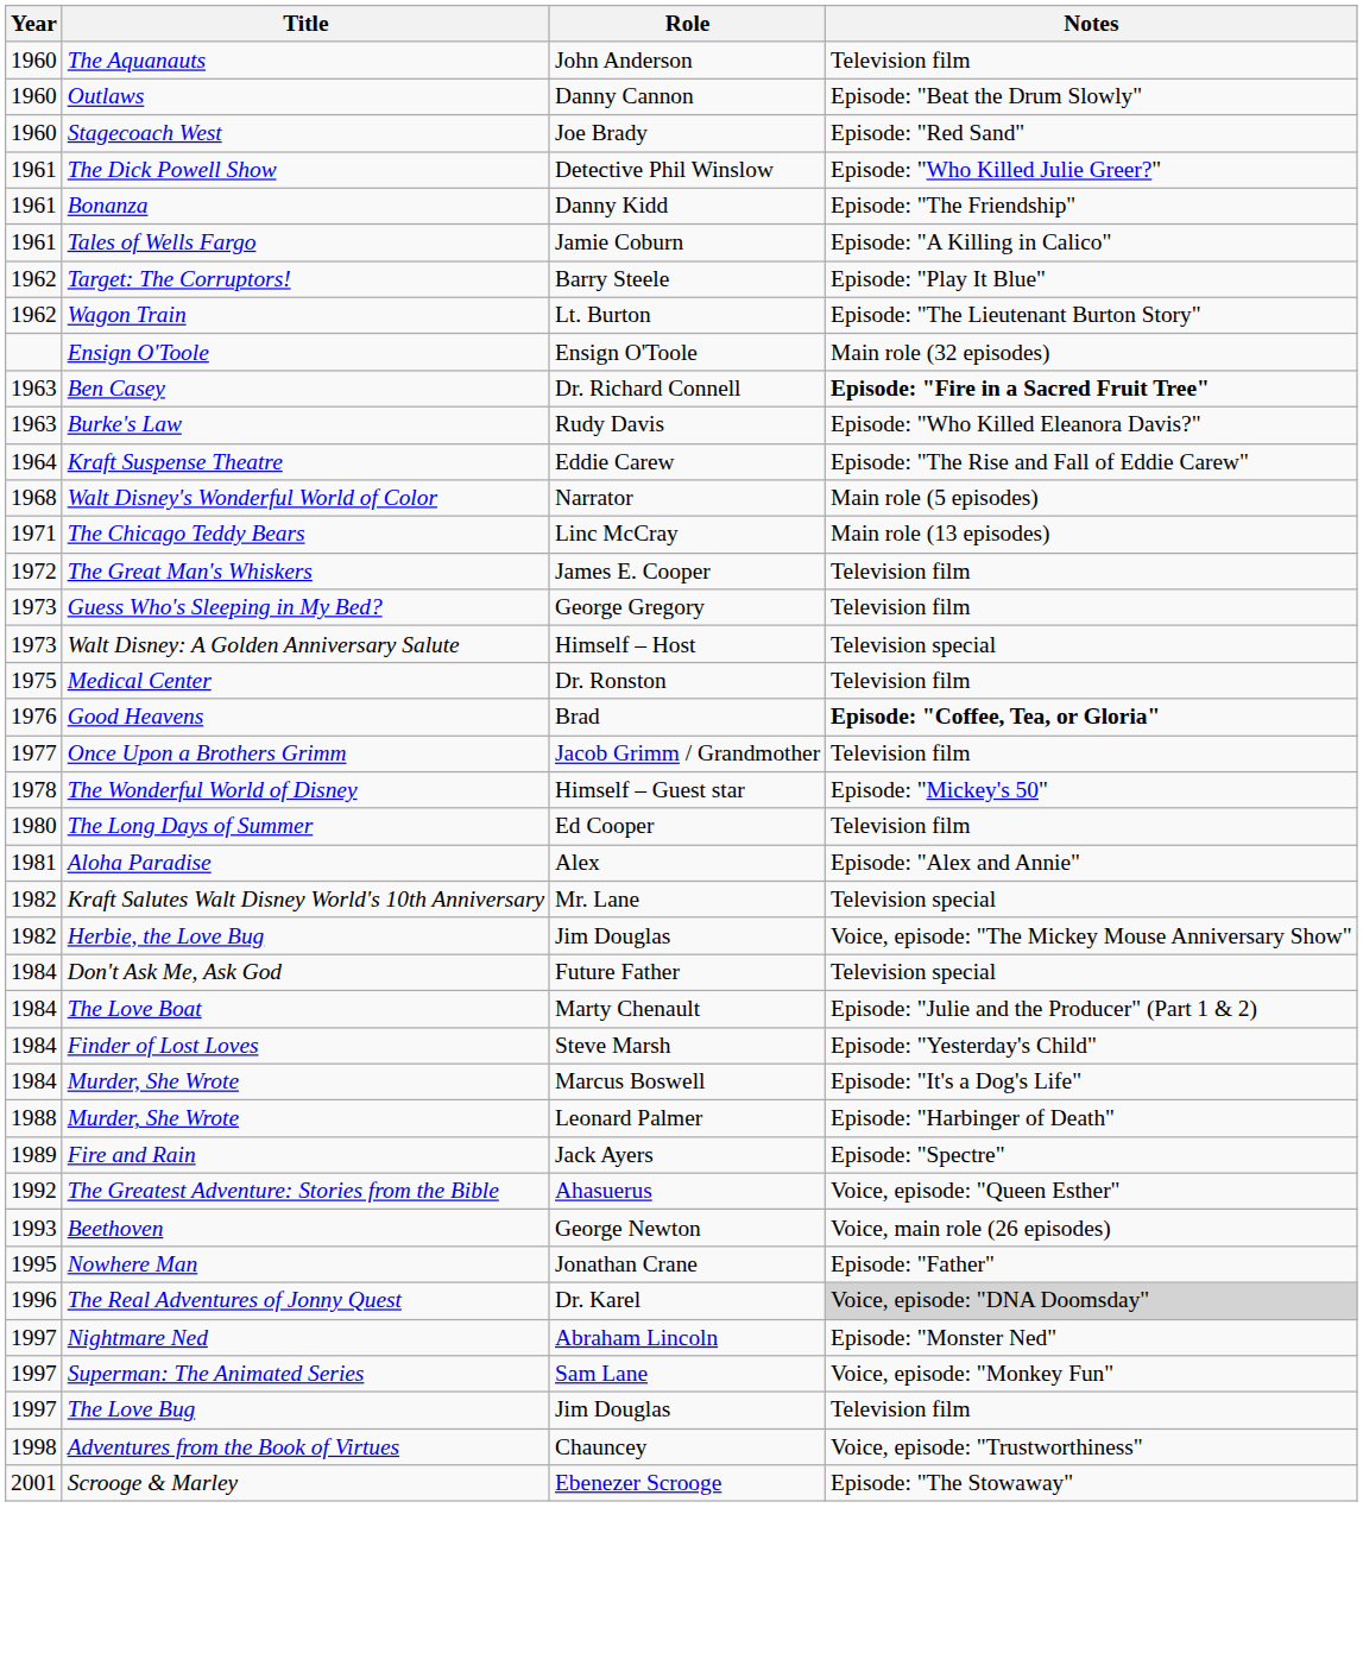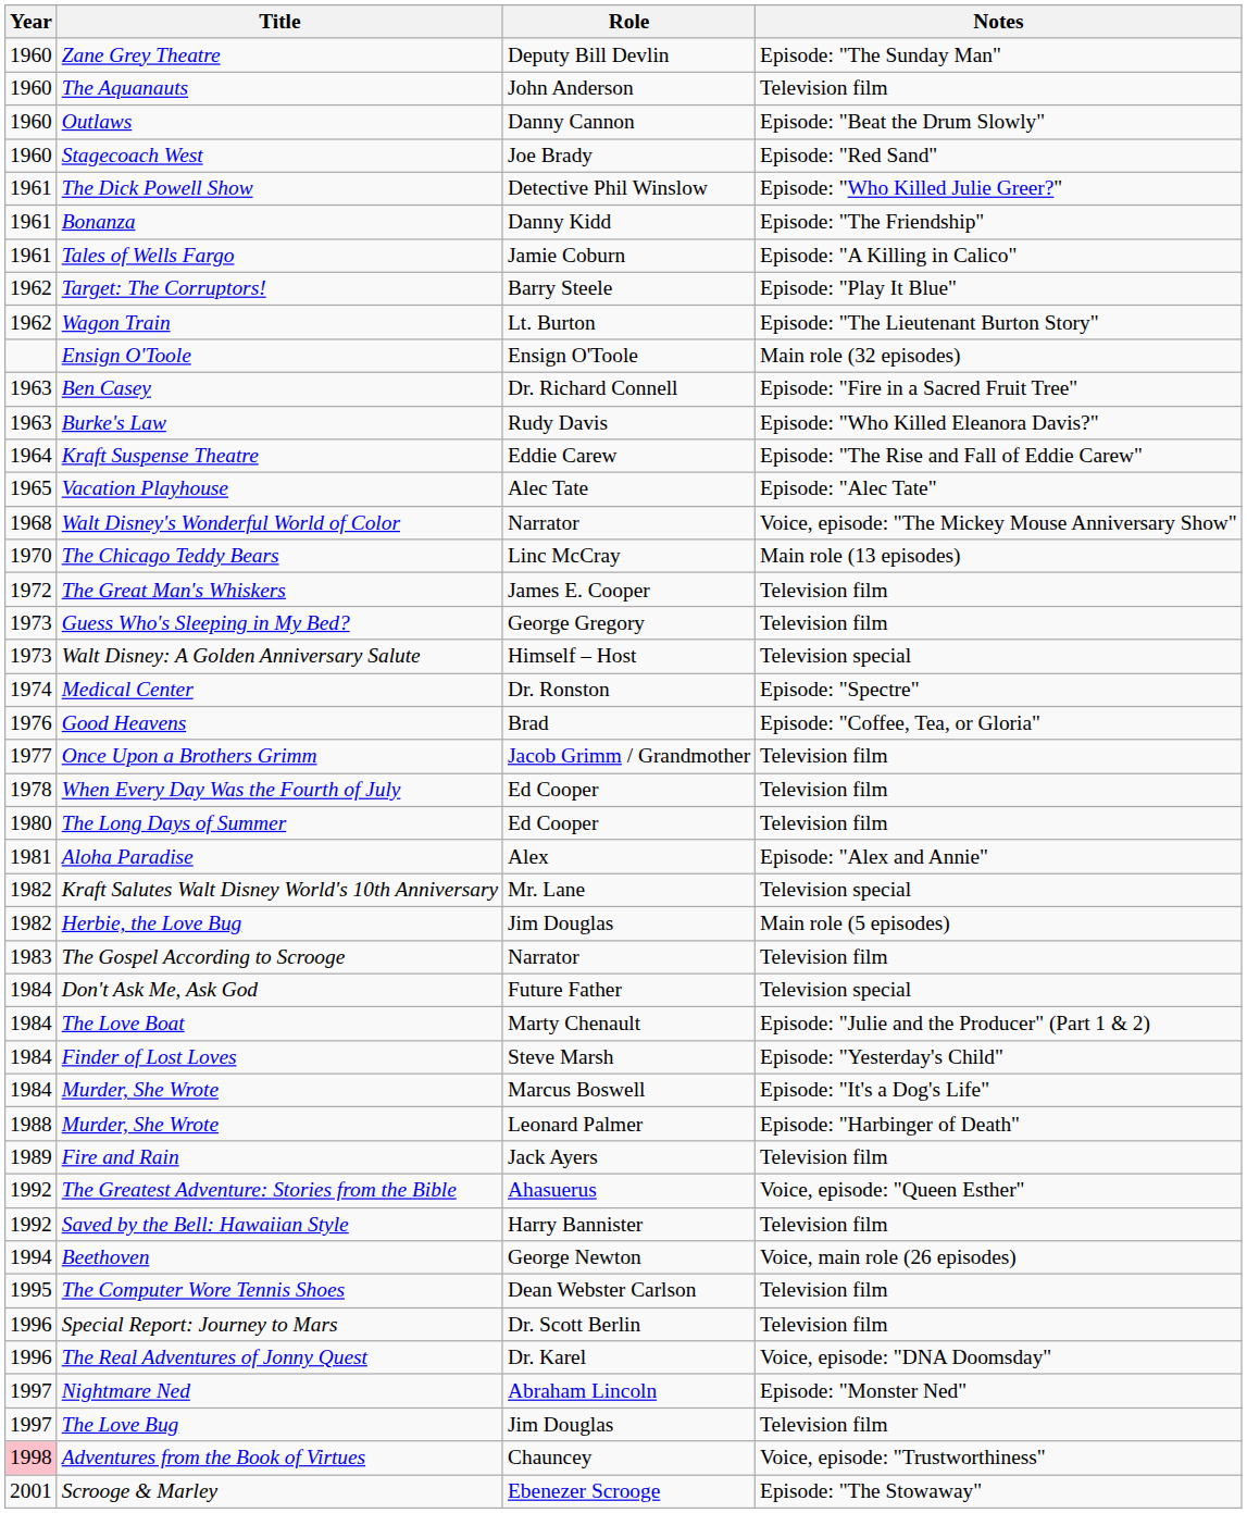 <table class="wikitable sortable">
 <tr>
 <th>Year</th>
 <th>Title</th>
 <th>Role</th>
 <th>Notes</th>
+</tr>
+<tr>
+<td>1960</td>
+<td><em><a href='#'>Zane Grey Theatre</a></em></td>
+<td>Deputy Bill Devlin</td>
+<td>Episode: "The Sunday Man"</td>
 </tr>
 <tr>
 <td>1960</td>
 <td><em><a href='#'>The Aquanauts</a></em></td>
 <td>John Anderson</td>
 <td>Television film</td>
 </tr>
 <tr>
 <td>1960</td>
 <td><em><a href='#'>Outlaws</a></em></td>
 <td>Danny Cannon</td>
 <td>Episode: "Beat the Drum Slowly"</td>
 </tr>
 <tr>
 <td>1960</td>
 <td><em><a href='#'>Stagecoach West</a></em></td>
 <td>Joe Brady</td>
 <td>Episode: "Red Sand"</td>
 </tr>
 <tr>
 <td>1961</td>
 <td><em><a href='#'>The Dick Powell Show</a></em></td>
 <td>Detective Phil Winslow</td>
 <td>Episode: "<a href='#'>Who Killed Julie Greer?</a>"</td>
 </tr>
 <tr>
 <td>1961</td>
 <td><em><a href='#'>Bonanza</a></em></td>
 <td>Danny Kidd</td>
 <td>Episode: "The Friendship"</td>
 </tr>
 <tr>
 <td>1961</td>
 <td><em><a href='#'>Tales of Wells Fargo</a></em></td>
 <td>Jamie Coburn</td>
 <td>Episode: "A Killing in Calico"</td>
 </tr>
 <tr>
 <td>1962</td>
 <td><em><a href='#'>Target: The Corruptors!</a></em></td>
 <td>Barry Steele</td>
 <td>Episode: "Play It Blue"</td>
 </tr>
 <tr>
 <td>1962</td>
 <td><em><a href='#'>Wagon Train</a></em></td>
 <td>Lt. Burton</td>
 <td>Episode: "The Lieutenant Burton Story"</td>
 </tr>
 <tr>
 <td></td>
 <td><em><a href='#'>Ensign O'Toole</a></em></td>
 <td>Ensign O'Toole</td>
 <td>Main role (32 episodes)</td>
 </tr>
 <tr>
 <td>1963</td>
 <td><em><a href='#'>Ben Casey</a></em></td>
 <td>Dr. Richard Connell</td>
-<td><strong>Episode: "Fire in a Sacred Fruit Tree"</strong></td>
+<td>Episode: "Fire in a Sacred Fruit Tree"</td>
 </tr>
 <tr>
 <td>1963</td>
 <td><em><a href='#'>Burke's Law</a></em></td>
 <td>Rudy Davis</td>
 <td>Episode: "Who Killed Eleanora Davis?"</td>
 </tr>
 <tr>
 <td>1964</td>
 <td><em><a href='#'>Kraft Suspense Theatre</a></em></td>
 <td>Eddie Carew</td>
 <td>Episode: "The Rise and Fall of Eddie Carew"</td>
 </tr>
 <tr>
+<td>1965</td>
+<td><em><a href='#'>Vacation Playhouse</a></em></td>
+<td>Alec Tate</td>
+<td>Episode: "Alec Tate"</td>
+</tr>
+<tr>
 <td>1968</td>
 <td><em><a href='#'>Walt Disney's Wonderful World of Color</a></em></td>
 <td>Narrator</td>
-<td>Main role (5 episodes)</td>
+<td>Voice, episode: "The Mickey Mouse Anniversary Show"</td>
 </tr>
 <tr>
-<td>1971</td>
+<td>1970</td>
 <td><em><a href='#'>The Chicago Teddy Bears</a></em></td>
 <td>Linc McCray</td>
 <td>Main role (13 episodes)</td>
 </tr>
 <tr>
 <td>1972</td>
 <td><em><a href='#'>The Great Man's Whiskers</a></em></td>
 <td>James E. Cooper</td>
 <td>Television film</td>
 </tr>
 <tr>
 <td>1973</td>
 <td><em><a href='#'>Guess Who's Sleeping in My Bed?</a></em></td>
 <td>George Gregory</td>
 <td>Television film</td>
 </tr>
 <tr>
 <td>1973</td>
 <td><em>Walt Disney: A Golden Anniversary Salute</em></td>
 <td>Himself – Host</td>
 <td>Television special</td>
 </tr>
 <tr>
-<td>1975</td>
+<td>1974</td>
 <td><em><a href='#'>Medical Center</a></em></td>
 <td>Dr. Ronston</td>
-<td>Television film</td>
+<td>Episode: "Spectre"</td>
 </tr>
 <tr>
 <td>1976</td>
 <td><em><a href='#'>Good Heavens</a></em></td>
 <td>Brad</td>
-<td><strong>Episode: "Coffee, Tea, or Gloria"</strong></td>
+<td>Episode: "Coffee, Tea, or Gloria"</td>
 </tr>
 <tr>
 <td>1977</td>
 <td><em><a href='#'>Once Upon a Brothers Grimm</a></em></td>
 <td><a href='#'>Jacob Grimm</a> / Grandmother</td>
 <td>Television film</td>
 </tr>
 <tr>
 <td>1978</td>
-<td><em><a href='#'>The Wonderful World of Disney</a></em></td>
-<td>Himself – Guest star</td>
-<td>Episode: "<a href='#'>Mickey's 50</a>"</td>
+<td><em><a href='#'>When Every Day Was the Fourth of July</a></em></td>
+<td>Ed Cooper</td>
+<td>Television film</td>
 </tr>
 <tr>
 <td>1980</td>
 <td><em><a href='#'>The Long Days of Summer</a></em></td>
 <td>Ed Cooper</td>
 <td>Television film</td>
 </tr>
 <tr>
 <td>1981</td>
 <td><em><a href='#'>Aloha Paradise</a></em></td>
 <td>Alex</td>
 <td>Episode: "Alex and Annie"</td>
 </tr>
 <tr>
 <td>1982</td>
 <td><em>Kraft Salutes Walt Disney World's 10th Anniversary</em></td>
 <td>Mr. Lane</td>
 <td>Television special</td>
 </tr>
 <tr>
 <td>1982</td>
 <td><em><a href='#'>Herbie, the Love Bug</a></em></td>
 <td>Jim Douglas</td>
-<td>Voice, episode: "The Mickey Mouse Anniversary Show"</td>
+<td>Main role (5 episodes)</td>
+</tr>
+<tr>
+<td>1983</td>
+<td><em>The Gospel According to Scrooge</em></td>
+<td>Narrator</td>
+<td>Television film</td>
 </tr>
 <tr>
 <td>1984</td>
 <td><em>Don't Ask Me, Ask God</em></td>
 <td>Future Father</td>
 <td>Television special</td>
 </tr>
 <tr>
 <td>1984</td>
 <td><em><a href='#'>The Love Boat</a></em></td>
 <td>Marty Chenault</td>
 <td>Episode: "Julie and the Producer" (Part 1 & 2)</td>
 </tr>
 <tr>
 <td>1984</td>
 <td><em><a href='#'>Finder of Lost Loves</a></em></td>
 <td>Steve Marsh</td>
 <td>Episode: "Yesterday's Child"</td>
 </tr>
 <tr>
 <td>1984</td>
 <td><em><a href='#'>Murder, She Wrote</a></em></td>
 <td>Marcus Boswell</td>
 <td>Episode: "It's a Dog's Life"</td>
 </tr>
 <tr>
 <td>1988</td>
 <td><em><a href='#'>Murder, She Wrote</a></em></td>
 <td>Leonard Palmer</td>
 <td>Episode: "Harbinger of Death"</td>
 </tr>
 <tr>
 <td>1989</td>
 <td><em><a href='#'>Fire and Rain</a></em></td>
 <td>Jack Ayers</td>
-<td>Episode: "Spectre"</td>
+<td>Television film</td>
 </tr>
 <tr>
 <td>1992</td>
 <td><em><a href='#'>The Greatest Adventure: Stories from the Bible</a></em></td>
 <td><a href='#'>Ahasuerus</a></td>
 <td>Voice, episode: "Queen Esther"</td>
 </tr>
 <tr>
-<td>1993</td>
+<td>1992</td>
+<td><em><a href='#'>Saved by the Bell: Hawaiian Style</a></em></td>
+<td>Harry Bannister</td>
+<td>Television film</td>
+</tr>
+<tr>
+<td>1994</td>
 <td><em><a href='#'>Beethoven</a></em></td>
 <td>George Newton</td>
 <td>Voice, main role (26 episodes)</td>
 </tr>
 <tr>
 <td>1995</td>
-<td><em><a href='#'>Nowhere Man</a></em></td>
-<td>Jonathan Crane</td>
-<td>Episode: "Father"</td>
+<td><em><a href='#'>The Computer Wore Tennis Shoes</a></em></td>
+<td>Dean Webster Carlson</td>
+<td>Television film</td>
+</tr>
+<tr>
+<td>1996</td>
+<td><em>Special Report: Journey to Mars</em></td>
+<td>Dr. Scott Berlin</td>
+<td>Television film</td>
 </tr>
 <tr>
 <td>1996</td>
 <td><em><a href='#'>The Real Adventures of Jonny Quest</a></em></td>
 <td>Dr. Karel</td>
-<td style="background: lightgrey;">Voice, episode: "DNA Doomsday"</td>
+<td>Voice, episode: "DNA Doomsday"</td>
 </tr>
 <tr>
 <td>1997</td>
 <td><em><a href='#'>Nightmare Ned</a></em></td>
 <td><a href='#'>Abraham Lincoln</a></td>
 <td>Episode: "Monster Ned"</td>
 </tr>
 <tr>
 <td>1997</td>
-<td><em><a href='#'>Superman: The Animated Series</a></em></td>
-<td><a href='#'>Sam Lane</a></td>
-<td>Voice, episode: "Monkey Fun"</td>
-</tr>
-<tr>
-<td>1997</td>
 <td><em><a href='#'>The Love Bug</a></em></td>
 <td>Jim Douglas</td>
 <td>Television film</td>
 </tr>
 <tr>
-<td>1998</td>
+<td style="background: pink;">1998</td>
 <td><em><a href='#'>Adventures from the Book of Virtues</a></em></td>
 <td>Chauncey</td>
 <td>Voice, episode: "Trustworthiness"</td>
 </tr>
 <tr>
 <td>2001</td>
 <td><em>Scrooge & Marley</em></td>
 <td><a href='#'>Ebenezer Scrooge</a></td>
 <td>Episode: "The Stowaway"</td>
 </tr>
 </table>
